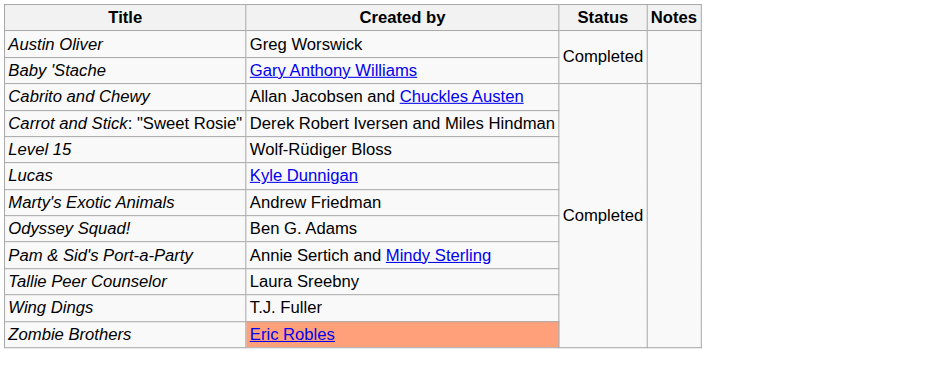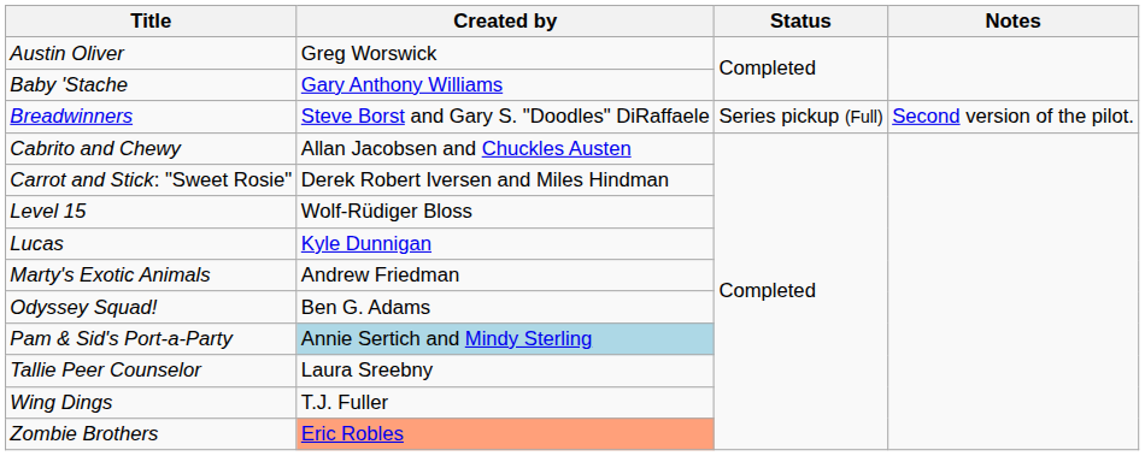 <table class="wikitable sortable">
 <tr>
 <th>Title</th>
 <th>Created by</th>
 <th>Status</th>
 <th>Notes</th>
 </tr>
 <tr>
 <td><em>Austin Oliver</em></td>
 <td>Greg Worswick</td>
 <td rowspan="2">Completed</td>
 <td rowspan="2"></td>
 </tr>
 <tr>
 <td><em>Baby 'Stache</em></td>
 <td><a href='#'>Gary Anthony Williams</a></td>
+</tr>
+<tr>
+<td><em><a href='#'>Breadwinners</a></em></td>
+<td><a href='#'>Steve Borst</a> and Gary S. "Doodles" DiRaffaele</td>
+<td>Series pickup <small>(Full)</small></td>
+<td><a href='#'>Second</a> version of the pilot.</td>
 </tr>
 <tr>
 <td><em>Cabrito and Chewy</em></td>
 <td>Allan Jacobsen and <a href='#'>Chuckles Austen</a></td>
 <td rowspan="10">Completed</td>
 <td rowspan="10"></td>
 </tr>
 <tr>
 <td><em>Carrot and Stick</em>: "Sweet Rosie"</td>
 <td>Derek Robert Iversen and Miles Hindman</td>
 </tr>
 <tr>
 <td><em>Level 15</em></td>
 <td>Wolf-Rüdiger Bloss</td>
 </tr>
 <tr>
 <td><em>Lucas</em></td>
 <td><a href='#'>Kyle Dunnigan</a></td>
 </tr>
 <tr>
 <td><em>Marty's Exotic Animals</em></td>
 <td>Andrew Friedman</td>
 </tr>
 <tr>
 <td><em>Odyssey Squad!</em></td>
 <td>Ben G. Adams</td>
 </tr>
 <tr>
 <td><em>Pam & Sid's Port-a-Party</em></td>
-<td>Annie Sertich and <a href='#'>Mindy Sterling</a></td>
+<td style="background: lightblue;">Annie Sertich and <a href='#'>Mindy Sterling</a></td>
 </tr>
 <tr>
 <td><em>Tallie Peer Counselor</em></td>
 <td>Laura Sreebny</td>
 </tr>
 <tr>
 <td><em>Wing Dings</em></td>
 <td>T.J. Fuller</td>
 </tr>
 <tr>
 <td><em>Zombie Brothers</em></td>
 <td style="background: lightsalmon;"><a href='#'>Eric Robles</a></td>
 </tr>
 </table>
